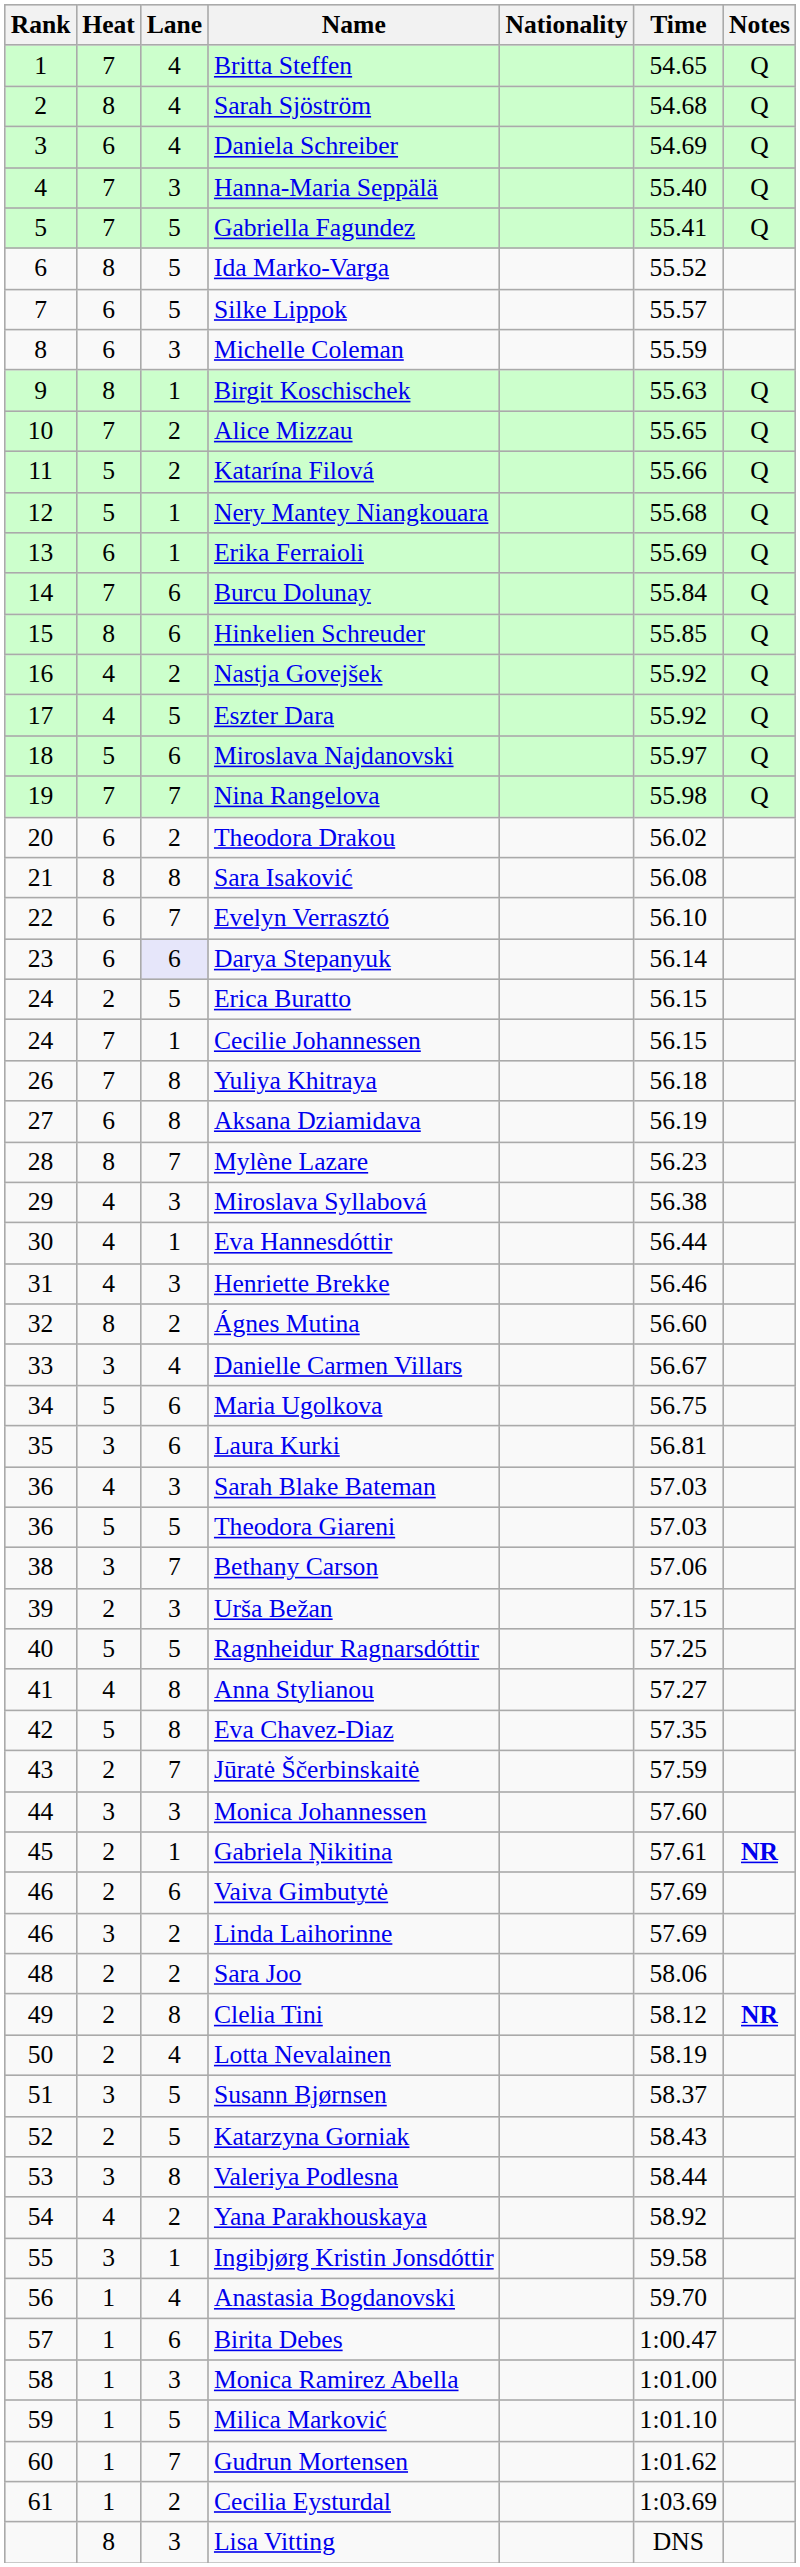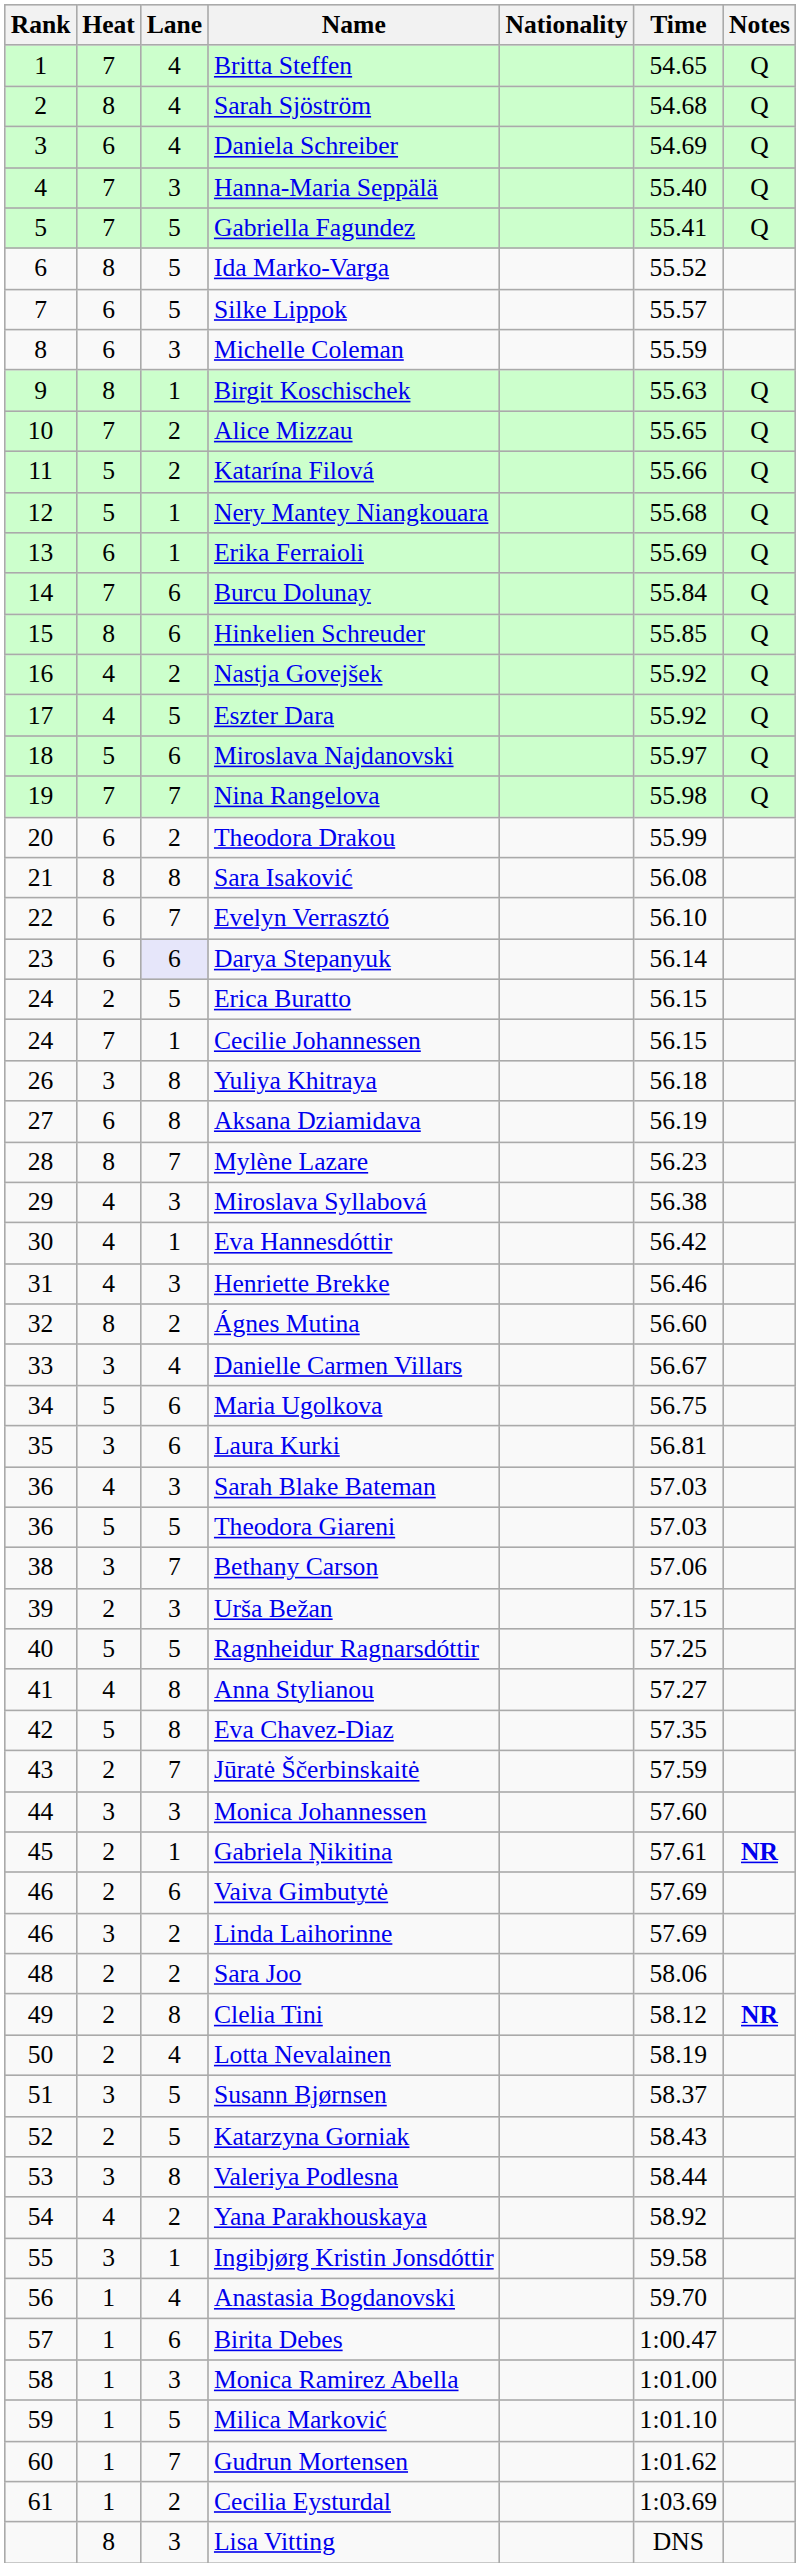 <table class="wikitable sortable" style="text-align:center">
 <tr>
 <th>Rank</th>
 <th>Heat</th>
 <th>Lane</th>
 <th>Name</th>
 <th>Nationality</th>
 <th>Time</th>
 <th>Notes</th>
 </tr>
 <tr bgcolor=ccffcc>
 <td>1</td>
 <td>7</td>
 <td>4</td>
 <td align=left><a href='#'>Britta Steffen</a></td>
 <td align=left></td>
 <td>54.65</td>
 <td>Q</td>
 </tr>
 <tr bgcolor=ccffcc>
 <td>2</td>
 <td>8</td>
 <td>4</td>
 <td align=left><a href='#'>Sarah Sjöström</a></td>
 <td align=left></td>
 <td>54.68</td>
 <td>Q</td>
 </tr>
 <tr bgcolor=ccffcc>
 <td>3</td>
 <td>6</td>
 <td>4</td>
 <td align=left><a href='#'>Daniela Schreiber</a></td>
 <td align=left></td>
 <td>54.69</td>
 <td>Q</td>
 </tr>
 <tr bgcolor=ccffcc>
 <td>4</td>
 <td>7</td>
 <td>3</td>
 <td align=left><a href='#'>Hanna-Maria Seppälä</a></td>
 <td align=left></td>
 <td>55.40</td>
 <td>Q</td>
 </tr>
 <tr bgcolor=ccffcc>
 <td>5</td>
 <td>7</td>
 <td>5</td>
 <td align=left><a href='#'>Gabriella Fagundez</a></td>
 <td align=left></td>
 <td>55.41</td>
 <td>Q</td>
 </tr>
 <tr>
 <td>6</td>
 <td>8</td>
 <td>5</td>
 <td align=left><a href='#'>Ida Marko-Varga</a></td>
 <td align=left></td>
 <td>55.52</td>
 <td></td>
 </tr>
 <tr>
 <td>7</td>
 <td>6</td>
 <td>5</td>
 <td align=left><a href='#'>Silke Lippok</a></td>
 <td align=left></td>
 <td>55.57</td>
 <td></td>
 </tr>
 <tr>
 <td>8</td>
 <td>6</td>
 <td>3</td>
 <td align=left><a href='#'>Michelle Coleman</a></td>
 <td align=left></td>
 <td>55.59</td>
 <td></td>
 </tr>
 <tr bgcolor=ccffcc>
 <td>9</td>
 <td>8</td>
 <td>1</td>
 <td align=left><a href='#'>Birgit Koschischek</a></td>
 <td align=left></td>
 <td>55.63</td>
 <td>Q</td>
 </tr>
 <tr bgcolor=ccffcc>
 <td>10</td>
 <td>7</td>
 <td>2</td>
 <td align=left><a href='#'>Alice Mizzau</a></td>
 <td align=left></td>
 <td>55.65</td>
 <td>Q</td>
 </tr>
 <tr bgcolor=ccffcc>
 <td>11</td>
 <td>5</td>
 <td>2</td>
 <td align=left><a href='#'>Katarína Filová</a></td>
 <td align=left></td>
 <td>55.66</td>
 <td>Q</td>
 </tr>
 <tr bgcolor=ccffcc>
 <td>12</td>
 <td>5</td>
 <td>1</td>
 <td align=left><a href='#'>Nery Mantey Niangkouara</a></td>
 <td align=left></td>
 <td>55.68</td>
 <td>Q</td>
 </tr>
 <tr bgcolor=ccffcc>
 <td>13</td>
 <td>6</td>
 <td>1</td>
 <td align=left><a href='#'>Erika Ferraioli</a></td>
 <td align=left></td>
 <td>55.69</td>
 <td>Q</td>
 </tr>
 <tr bgcolor=ccffcc>
 <td>14</td>
 <td>7</td>
 <td>6</td>
 <td align=left><a href='#'>Burcu Dolunay</a></td>
 <td align=left></td>
 <td>55.84</td>
 <td>Q</td>
 </tr>
 <tr bgcolor=ccffcc>
 <td>15</td>
 <td>8</td>
 <td>6</td>
 <td align=left><a href='#'>Hinkelien Schreuder</a></td>
 <td align=left></td>
 <td>55.85</td>
 <td>Q</td>
 </tr>
 <tr bgcolor=ccffcc>
 <td>16</td>
 <td>4</td>
 <td>2</td>
 <td align=left><a href='#'>Nastja Govejšek</a></td>
 <td align=left></td>
 <td>55.92</td>
 <td>Q</td>
 </tr>
 <tr bgcolor=ccffcc>
 <td>17</td>
 <td>4</td>
 <td>5</td>
 <td align=left><a href='#'>Eszter Dara</a></td>
 <td align=left></td>
 <td>55.92</td>
 <td>Q</td>
 </tr>
 <tr bgcolor=ccffcc>
 <td>18</td>
 <td>5</td>
 <td>6</td>
 <td align=left><a href='#'>Miroslava Najdanovski</a></td>
 <td align=left></td>
 <td>55.97</td>
 <td>Q</td>
 </tr>
 <tr bgcolor=ccffcc>
 <td>19</td>
 <td>7</td>
 <td>7</td>
 <td align=left><a href='#'>Nina Rangelova</a></td>
 <td align=left></td>
 <td>55.98</td>
 <td>Q</td>
 </tr>
 <tr>
 <td>20</td>
 <td>6</td>
 <td>2</td>
 <td align=left><a href='#'>Theodora Drakou</a></td>
 <td align=left></td>
-<td>56.02</td>
+<td>55.99</td>
 <td></td>
 </tr>
 <tr>
 <td>21</td>
 <td>8</td>
 <td>8</td>
 <td align=left><a href='#'>Sara Isaković</a></td>
 <td align=left></td>
 <td>56.08</td>
 <td></td>
 </tr>
 <tr>
 <td>22</td>
 <td>6</td>
 <td>7</td>
 <td align=left><a href='#'>Evelyn Verrasztó</a></td>
 <td align=left></td>
 <td>56.10</td>
 <td></td>
 </tr>
 <tr>
 <td>23</td>
 <td>6</td>
 <td style="background: lavender;">6</td>
 <td align=left><a href='#'>Darya Stepanyuk</a></td>
 <td align=left></td>
 <td>56.14</td>
 <td></td>
 </tr>
 <tr>
 <td>24</td>
 <td>2</td>
 <td>5</td>
 <td align=left><a href='#'>Erica Buratto</a></td>
 <td align=left></td>
 <td>56.15</td>
 <td></td>
 </tr>
 <tr>
 <td>24</td>
 <td>7</td>
 <td>1</td>
 <td align=left><a href='#'>Cecilie Johannessen</a></td>
 <td align=left></td>
 <td>56.15</td>
 <td></td>
 </tr>
 <tr>
 <td>26</td>
-<td>7</td>
+<td>3</td>
 <td>8</td>
 <td align=left><a href='#'>Yuliya Khitraya</a></td>
 <td align=left></td>
 <td>56.18</td>
 <td></td>
 </tr>
 <tr>
 <td>27</td>
 <td>6</td>
 <td>8</td>
 <td align=left><a href='#'>Aksana Dziamidava</a></td>
 <td align=left></td>
 <td>56.19</td>
 <td></td>
 </tr>
 <tr>
 <td>28</td>
 <td>8</td>
 <td>7</td>
 <td align=left><a href='#'>Mylène Lazare</a></td>
 <td align=left></td>
 <td>56.23</td>
 <td></td>
 </tr>
 <tr>
 <td>29</td>
 <td>4</td>
 <td>3</td>
 <td align=left><a href='#'>Miroslava Syllabová</a></td>
 <td align=left></td>
 <td>56.38</td>
 <td></td>
 </tr>
 <tr>
 <td>30</td>
 <td>4</td>
 <td>1</td>
 <td align=left><a href='#'>Eva Hannesdóttir</a></td>
 <td align=left></td>
-<td>56.44</td>
+<td>56.42</td>
 <td></td>
 </tr>
 <tr>
 <td>31</td>
 <td>4</td>
 <td>3</td>
 <td align=left><a href='#'>Henriette Brekke</a></td>
 <td align=left></td>
 <td>56.46</td>
 <td></td>
 </tr>
 <tr>
 <td>32</td>
 <td>8</td>
 <td>2</td>
 <td align=left><a href='#'>Ágnes Mutina</a></td>
 <td align=left></td>
 <td>56.60</td>
 <td></td>
 </tr>
 <tr>
 <td>33</td>
 <td>3</td>
 <td>4</td>
 <td align=left><a href='#'>Danielle Carmen Villars</a></td>
 <td align=left></td>
 <td>56.67</td>
 <td></td>
 </tr>
 <tr>
 <td>34</td>
 <td>5</td>
 <td>6</td>
 <td align=left><a href='#'>Maria Ugolkova</a></td>
 <td align=left></td>
 <td>56.75</td>
 <td></td>
 </tr>
 <tr>
 <td>35</td>
 <td>3</td>
 <td>6</td>
 <td align=left><a href='#'>Laura Kurki</a></td>
 <td align=left></td>
 <td>56.81</td>
 <td></td>
 </tr>
 <tr>
 <td>36</td>
 <td>4</td>
 <td>3</td>
 <td align=left><a href='#'>Sarah Blake Bateman</a></td>
 <td align=left></td>
 <td>57.03</td>
 <td></td>
 </tr>
 <tr>
 <td>36</td>
 <td>5</td>
 <td>5</td>
 <td align=left><a href='#'>Theodora Giareni</a></td>
 <td align=left></td>
 <td>57.03</td>
 <td></td>
 </tr>
 <tr>
 <td>38</td>
 <td>3</td>
 <td>7</td>
 <td align=left><a href='#'>Bethany Carson</a></td>
 <td align=left></td>
 <td>57.06</td>
 <td></td>
 </tr>
 <tr>
 <td>39</td>
 <td>2</td>
 <td>3</td>
 <td align=left><a href='#'>Urša Bežan</a></td>
 <td align=left></td>
 <td>57.15</td>
 <td></td>
 </tr>
 <tr>
 <td>40</td>
 <td>5</td>
 <td>5</td>
 <td align=left><a href='#'>Ragnheidur Ragnarsdóttir</a></td>
 <td align=left></td>
 <td>57.25</td>
 <td></td>
 </tr>
 <tr>
 <td>41</td>
 <td>4</td>
 <td>8</td>
 <td align=left><a href='#'>Anna Stylianou</a></td>
 <td align=left></td>
 <td>57.27</td>
 <td></td>
 </tr>
 <tr>
 <td>42</td>
 <td>5</td>
 <td>8</td>
 <td align=left><a href='#'>Eva Chavez-Diaz</a></td>
 <td align=left></td>
 <td>57.35</td>
 <td></td>
 </tr>
 <tr>
 <td>43</td>
 <td>2</td>
 <td>7</td>
 <td align=left><a href='#'>Jūratė Ščerbinskaitė</a></td>
 <td align=left></td>
 <td>57.59</td>
 <td></td>
 </tr>
 <tr>
 <td>44</td>
 <td>3</td>
 <td>3</td>
 <td align=left><a href='#'>Monica Johannessen</a></td>
 <td align=left></td>
 <td>57.60</td>
 <td></td>
 </tr>
 <tr>
 <td>45</td>
 <td>2</td>
 <td>1</td>
 <td align=left><a href='#'>Gabriela Ņikitina</a></td>
 <td align=left></td>
 <td>57.61</td>
 <td><strong><a href='#'>NR</a></strong></td>
 </tr>
 <tr>
 <td>46</td>
 <td>2</td>
 <td>6</td>
 <td align=left><a href='#'>Vaiva Gimbutytė</a></td>
 <td align=left></td>
 <td>57.69</td>
 <td></td>
 </tr>
 <tr>
 <td>46</td>
 <td>3</td>
 <td>2</td>
 <td align=left><a href='#'>Linda Laihorinne</a></td>
 <td align=left></td>
 <td>57.69</td>
 <td></td>
 </tr>
 <tr>
 <td>48</td>
 <td>2</td>
 <td>2</td>
 <td align=left><a href='#'>Sara Joo</a></td>
 <td align=left></td>
 <td>58.06</td>
 <td></td>
 </tr>
 <tr>
 <td>49</td>
 <td>2</td>
 <td>8</td>
 <td align=left><a href='#'>Clelia Tini</a></td>
 <td align=left></td>
 <td>58.12</td>
 <td><strong><a href='#'>NR</a></strong></td>
 </tr>
 <tr>
 <td>50</td>
 <td>2</td>
 <td>4</td>
 <td align=left><a href='#'>Lotta Nevalainen</a></td>
 <td align=left></td>
 <td>58.19</td>
 <td></td>
 </tr>
 <tr>
 <td>51</td>
 <td>3</td>
 <td>5</td>
 <td align=left><a href='#'>Susann Bjørnsen</a></td>
 <td align=left></td>
 <td>58.37</td>
 <td></td>
 </tr>
 <tr>
 <td>52</td>
 <td>2</td>
 <td>5</td>
 <td align=left><a href='#'>Katarzyna Gorniak</a></td>
 <td align=left></td>
 <td>58.43</td>
 <td></td>
 </tr>
 <tr>
 <td>53</td>
 <td>3</td>
 <td>8</td>
 <td align=left><a href='#'>Valeriya Podlesna</a></td>
 <td align=left></td>
 <td>58.44</td>
 <td></td>
 </tr>
 <tr>
 <td>54</td>
 <td>4</td>
 <td>2</td>
 <td align=left><a href='#'>Yana Parakhouskaya</a></td>
 <td align=left></td>
 <td>58.92</td>
 <td></td>
 </tr>
 <tr>
 <td>55</td>
 <td>3</td>
 <td>1</td>
 <td align=left><a href='#'>Ingibjørg Kristin Jonsdóttir</a></td>
 <td align=left></td>
 <td>59.58</td>
 <td></td>
 </tr>
 <tr>
 <td>56</td>
 <td>1</td>
 <td>4</td>
 <td align=left><a href='#'>Anastasia Bogdanovski</a></td>
 <td align=left></td>
 <td>59.70</td>
 <td></td>
 </tr>
 <tr>
 <td>57</td>
 <td>1</td>
 <td>6</td>
 <td align=left><a href='#'>Birita Debes</a></td>
 <td align=left></td>
 <td>1:00.47</td>
 <td></td>
 </tr>
 <tr>
 <td>58</td>
 <td>1</td>
 <td>3</td>
 <td align=left><a href='#'>Monica Ramirez Abella</a></td>
 <td align=left></td>
 <td>1:01.00</td>
 <td></td>
 </tr>
 <tr>
 <td>59</td>
 <td>1</td>
 <td>5</td>
 <td align=left><a href='#'>Milica Marković</a></td>
 <td align=left></td>
 <td>1:01.10</td>
 <td></td>
 </tr>
 <tr>
 <td>60</td>
 <td>1</td>
 <td>7</td>
 <td align=left><a href='#'>Gudrun Mortensen</a></td>
 <td align=left></td>
 <td>1:01.62</td>
 <td></td>
 </tr>
 <tr>
 <td>61</td>
 <td>1</td>
 <td>2</td>
 <td align=left><a href='#'>Cecilia Eysturdal</a></td>
 <td align=left></td>
 <td>1:03.69</td>
 <td></td>
 </tr>
 <tr>
 <td></td>
 <td>8</td>
 <td>3</td>
 <td align=left><a href='#'>Lisa Vitting</a></td>
 <td align=left></td>
 <td>DNS</td>
 <td></td>
 </tr>
 </table>
